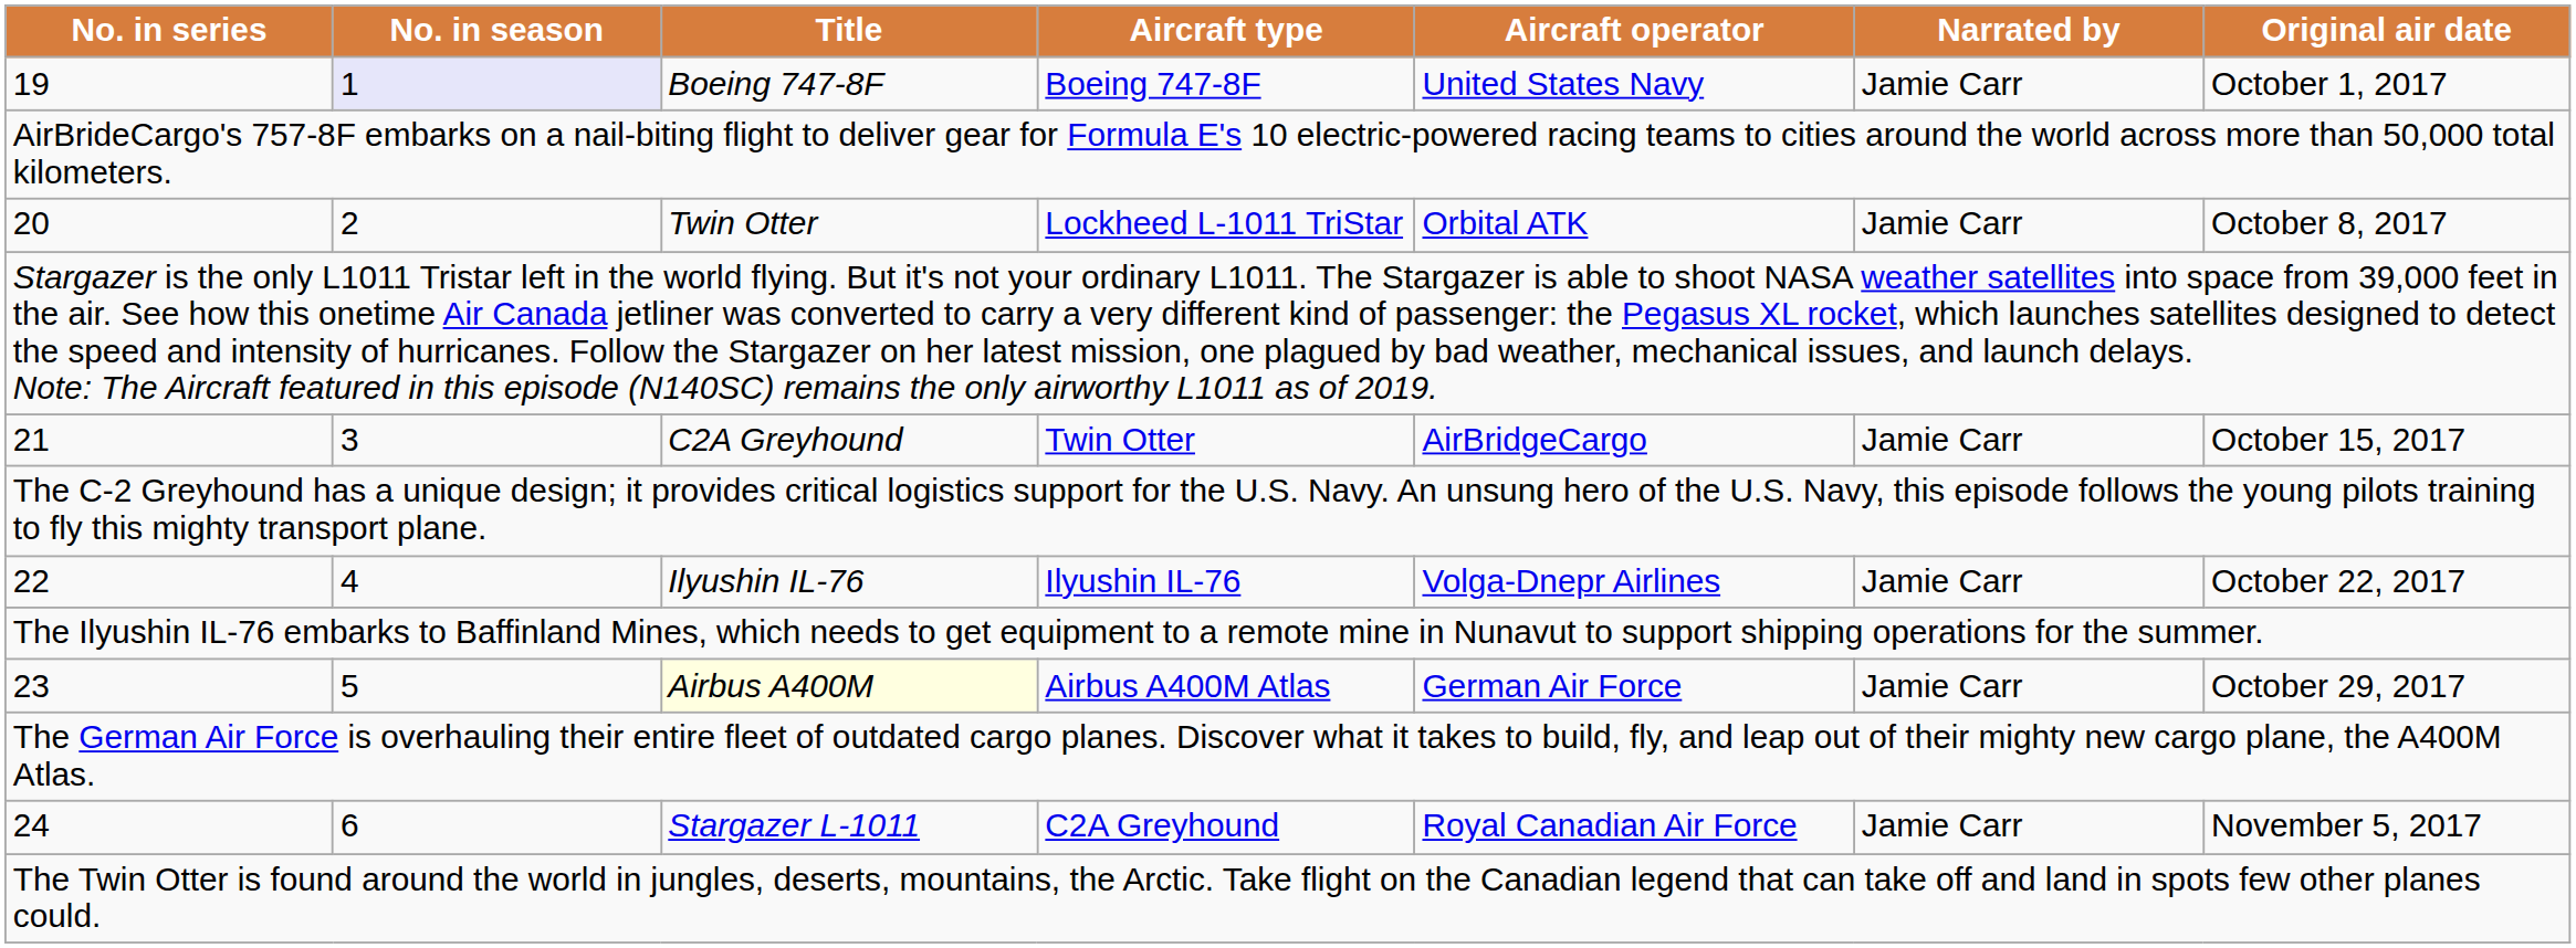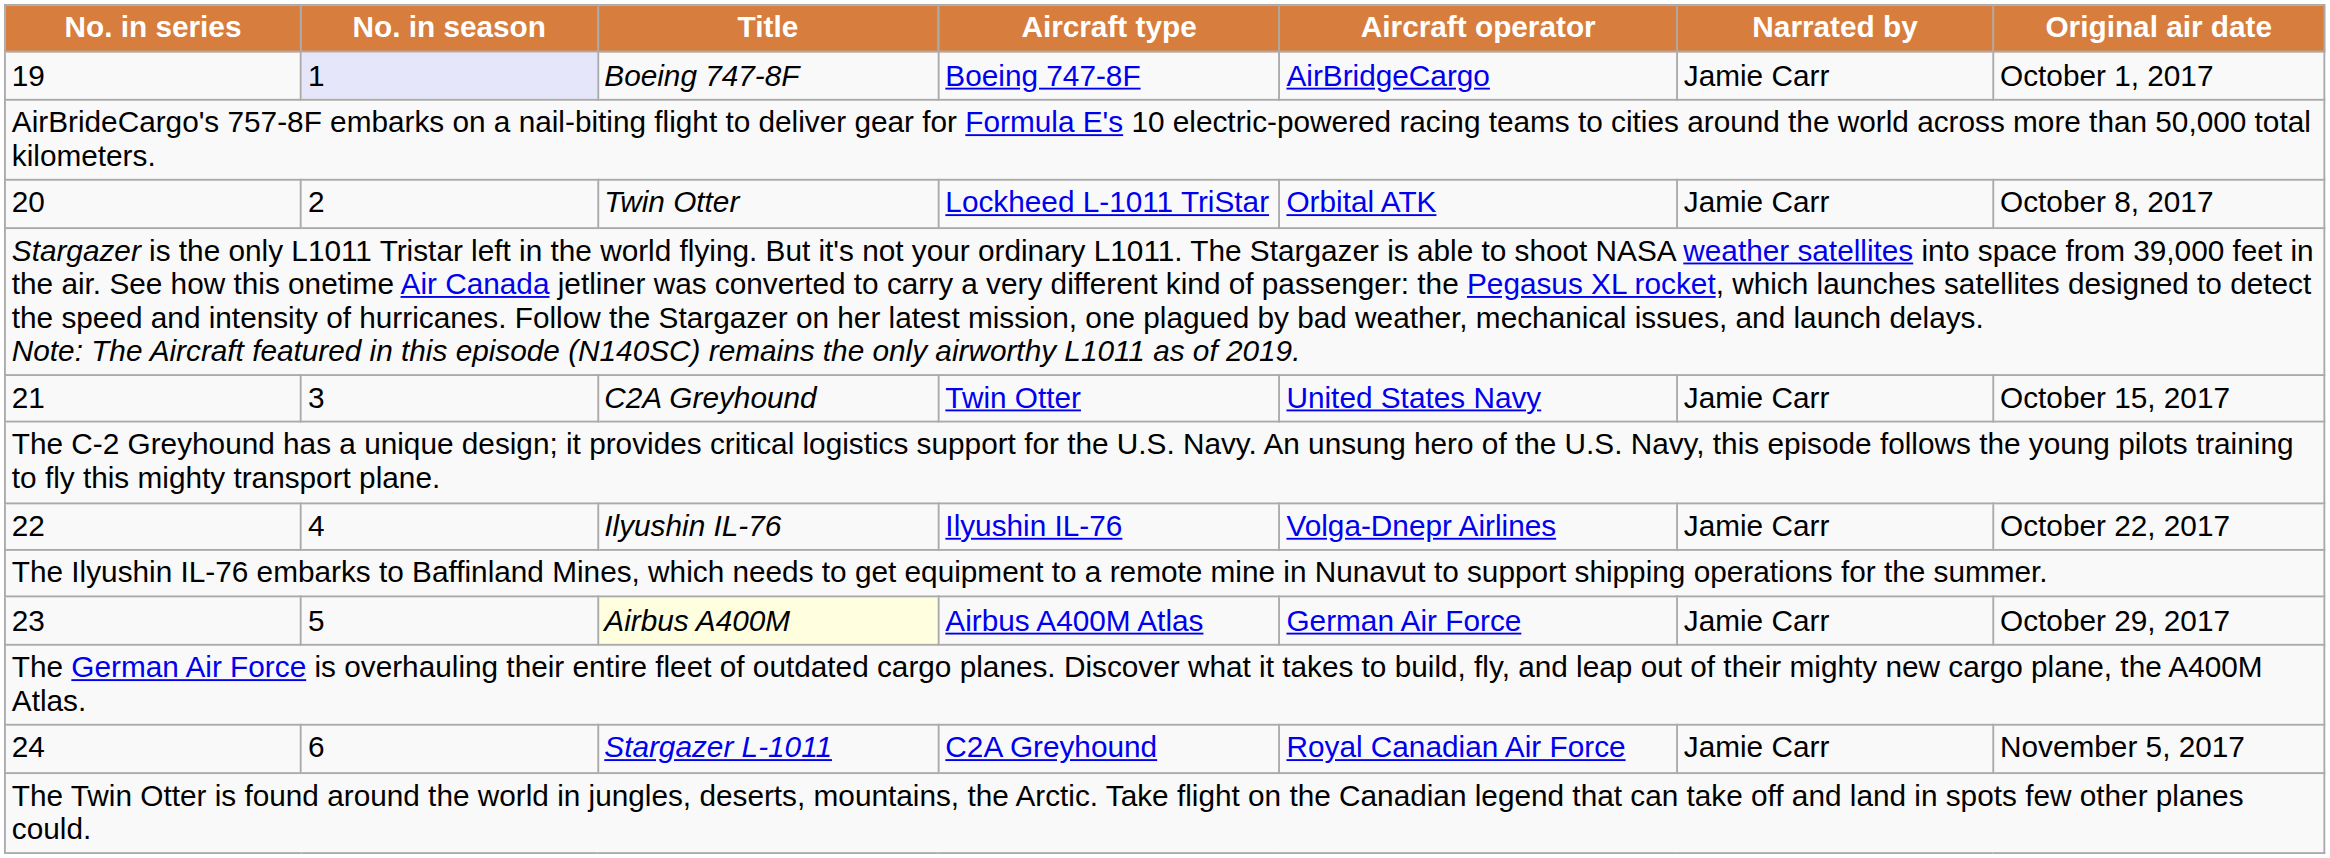 <table class="wikitable sortable mw-collapsible">
 <tr>
 <th scope="col" style="background-color: #d77d3d; color: #ffffff;" width="5%">No. in series</th>
 <th scope="col" style="background-color: #d77d3d; color: #ffffff;" width="5%">No. in season</th>
 <th scope="col" style="background-color: #d77d3d; color: #ffffff;" width="5%">Title</th>
 <th scope="col" style="background-color: #d77d3d; color: #ffffff;" width="5%">Aircraft type</th>
 <th scope="col" style="background-color: #d77d3d; color: #ffffff;" width="5%">Aircraft operator</th>
 <th scope="col" style="background-color: #d77d3d; color: #ffffff;" width="5%">Narrated by</th>
 <th scope="col" style="background-color: #d77d3d; color: #ffffff;" width="5%">Original air date</th>
 </tr>
 <tr>
 <td>19</td>
 <td style="background: lavender;">1</td>
 <td><em>Boeing 747-8F</em></td>
 <td><a href='#'>Boeing 747-8F</a></td>
-<td><a href='#'>United States Navy</a></td>
+<td><a href='#'>AirBridgeCargo</a></td>
 <td>Jamie Carr</td>
 <td>October 1, 2017</td>
 </tr>
 <tr>
 <td colspan="7">AirBrideCargo's 757-8F embarks on a nail-biting flight to deliver gear for <a href='#'>Formula E's</a> 10 electric-powered racing teams to cities around the world across more than 50,000 total kilometers.</td>
 </tr>
 <tr>
 <td>20</td>
 <td>2</td>
 <td><em>Twin Otter</em></td>
 <td><a href='#'>Lockheed L-1011 TriStar</a></td>
 <td><a href='#'>Orbital ATK</a></td>
 <td>Jamie Carr</td>
 <td>October 8, 2017</td>
 </tr>
 <tr>
 <td colspan="7"><em>Stargazer</em> is the only L1011 Tristar left in the world flying. But it's not your ordinary L1011. The Stargazer is able to shoot NASA <a href='#'>weather satellites</a> into space from 39,000 feet in the air. See how this onetime <a href='#'>Air Canada</a> jetliner was converted to carry a very different kind of passenger: the <a href='#'>Pegasus XL rocket</a>, which launches satellites designed to detect the speed and intensity of hurricanes. Follow the Stargazer on her latest mission, one plagued by bad weather, mechanical issues, and launch delays.<br><em>Note: The Aircraft featured in this episode (N140SC) remains the only airworthy L1011 as of 2019.</em></td>
 </tr>
 <tr>
 <td>21</td>
 <td>3</td>
 <td><em>C2A Greyhound</em></td>
 <td><a href='#'>Twin Otter</a></td>
-<td><a href='#'>AirBridgeCargo</a></td>
+<td><a href='#'>United States Navy</a></td>
 <td>Jamie Carr</td>
 <td>October 15, 2017</td>
 </tr>
 <tr>
 <td colspan="7">The C-2 Greyhound has a unique design; it provides critical logistics support for the U.S. Navy. An unsung hero of the U.S. Navy, this episode follows the young pilots training to fly this mighty transport plane.</td>
 </tr>
 <tr>
 <td>22</td>
 <td>4</td>
 <td><em>Ilyushin IL-76</em></td>
 <td><a href='#'>Ilyushin IL-76</a></td>
 <td><a href='#'>Volga-Dnepr Airlines</a></td>
 <td>Jamie Carr</td>
 <td>October 22, 2017</td>
 </tr>
 <tr>
 <td colspan="7">The Ilyushin IL-76 embarks to Baffinland Mines, which needs to get equipment to a remote mine in Nunavut to support shipping operations for the summer.</td>
 </tr>
 <tr>
 <td>23</td>
 <td>5</td>
 <td style="background: lightyellow;"><em>Airbus A400M</em></td>
 <td><a href='#'>Airbus A400M Atlas</a></td>
 <td><a href='#'>German Air Force</a></td>
 <td>Jamie Carr</td>
 <td>October 29, 2017</td>
 </tr>
 <tr>
 <td colspan="7">The <a href='#'>German Air Force</a> is overhauling their entire fleet of outdated cargo planes. Discover what it takes to build, fly, and leap out of their mighty new cargo plane, the A400M Atlas.</td>
 </tr>
 <tr>
 <td>24</td>
 <td>6</td>
 <td><a href='#'><em>Stargazer L-1011</em></a></td>
 <td><a href='#'>C2A Greyhound</a></td>
 <td><a href='#'>Royal Canadian Air Force</a></td>
 <td>Jamie Carr</td>
 <td>November 5, 2017</td>
 </tr>
 <tr>
 <td colspan="7">The Twin Otter is found around the world in jungles, deserts, mountains, the Arctic. Take flight on the Canadian legend that can take off and land in spots few other planes could.</td>
 </tr>
 </table>
